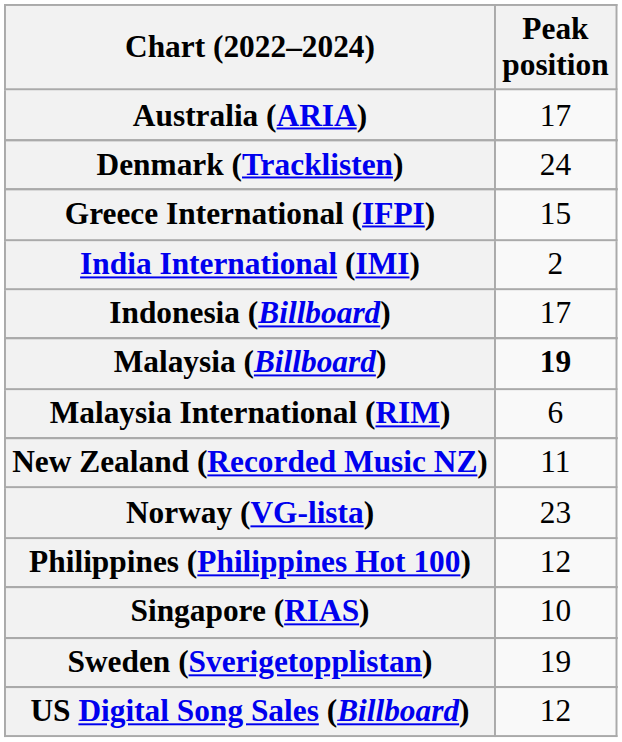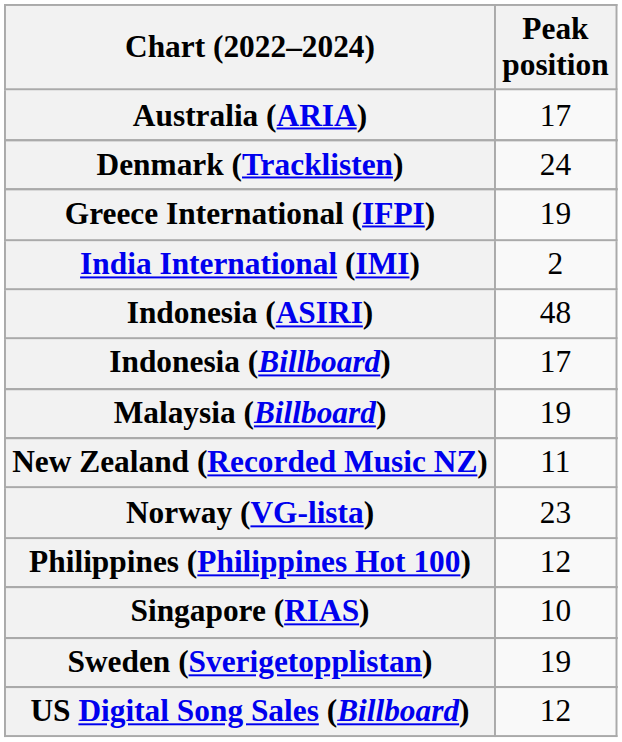 <table class="wikitable sortable plainrowheaders" style="text-align:center">
 <tr>
 <th scope="col">Chart (2022–2024)</th>
 <th scope="col">Peak<br>position</th>
 </tr>
 <tr>
 <th scope="row">Australia (<a href='#'>ARIA</a>)</th>
 <td>17</td>
 </tr>
 <tr>
 </tr>
 <tr>
 </tr>
 <tr>
 <th scope="row">Denmark (<a href='#'>Tracklisten</a>)</th>
 <td>24</td>
 </tr>
 <tr>
 </tr>
 <tr>
 <th scope="row">Greece International (<a href='#'>IFPI</a>)</th>
-<td>15</td>
+<td>19</td>
 </tr>
 <tr>
 <th scope="row"><a href='#'>India International</a> (<a href='#'>IMI</a>)</th>
 <td>2</td>
+</tr>
+<tr>
+<th scope="row">Indonesia (<a href='#'>ASIRI</a>)</th>
+<td>48</td>
 </tr>
 <tr>
 <th scope="row">Indonesia (<em><a href='#'>Billboard</a></em>)</th>
 <td>17</td>
 </tr>
 <tr>
 </tr>
 <tr>
 </tr>
 <tr>
 <th scope="row">Malaysia (<em><a href='#'>Billboard</a></em>)</th>
-<td><strong>19</strong></td>
-</tr>
-<tr>
-<th scope="row">Malaysia International (<a href='#'>RIM</a>)</th>
-<td>6</td>
+<td>19</td>
 </tr>
 <tr>
 </tr>
 <tr>
 <th scope="row">New Zealand (<a href='#'>Recorded Music NZ</a>)</th>
 <td>11</td>
 </tr>
 <tr>
 <th scope="row">Norway (<a href='#'>VG-lista</a>)</th>
 <td>23</td>
 </tr>
 <tr>
 <th scope="row">Philippines (<a href='#'>Philippines Hot 100</a>)</th>
 <td>12</td>
 </tr>
 <tr>
 </tr>
 <tr>
 <th scope="row">Singapore (<a href='#'>RIAS</a>)</th>
 <td>10</td>
 </tr>
 <tr>
 </tr>
 <tr>
 <th scope="row">Sweden (<a href='#'>Sverigetopplistan</a>)</th>
 <td>19</td>
 </tr>
 <tr>
 </tr>
 <tr>
 </tr>
 <tr>
 <th scope="row">US <a href='#'>Digital Song Sales</a> (<a href='#'><em>Billboard</em></a>)</th>
 <td>12</td>
 </tr>
 </table>
